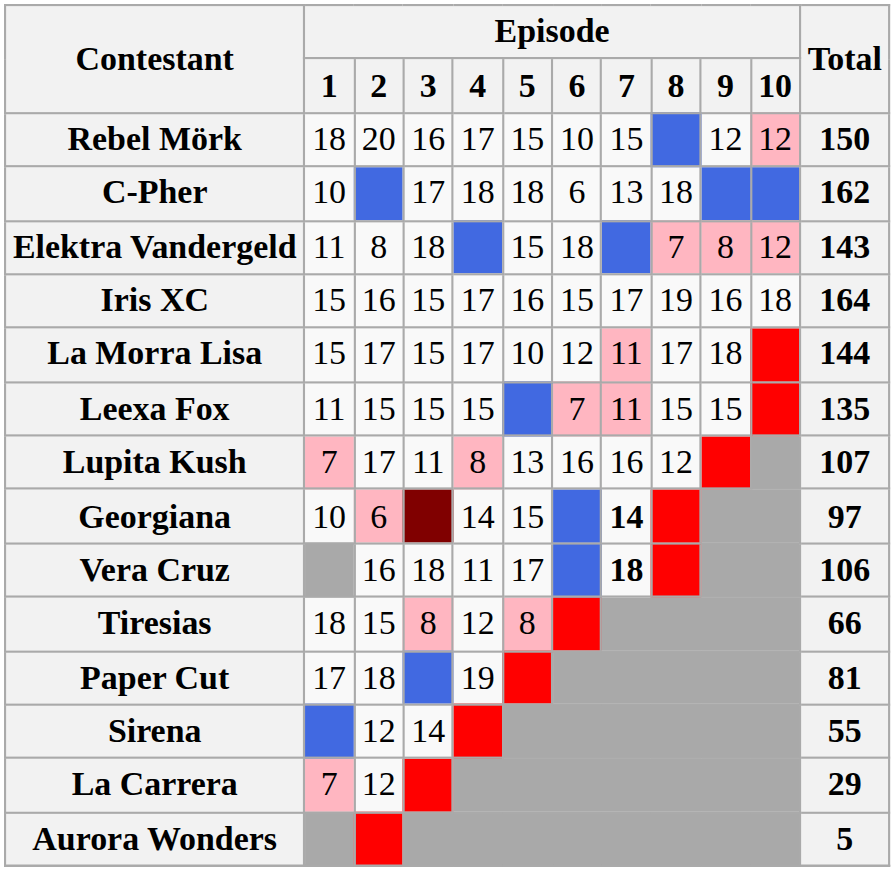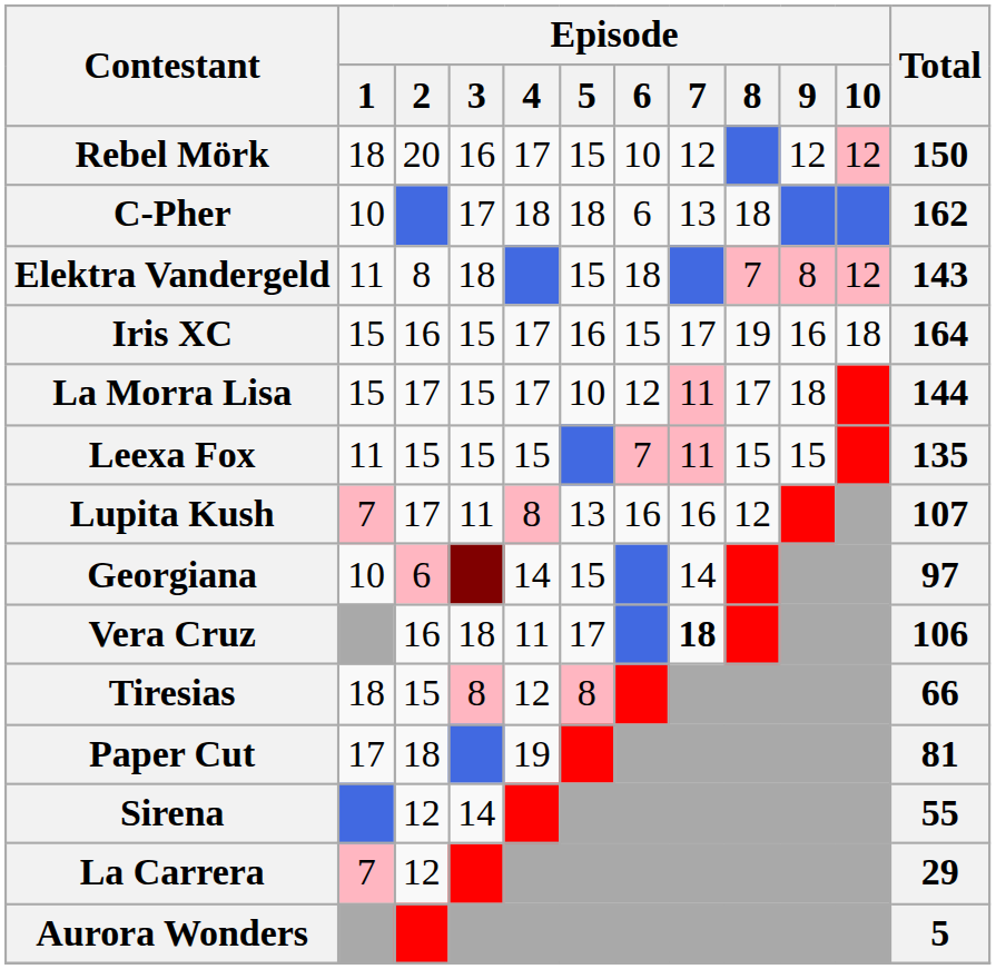 <table class="wikitable" style="text-align:center;">
 <tr>
 <th scope="col" rowspan="2">Contestant</th>
 <th scope="col" colspan="10">Episode</th>
 <th scope="col" rowspan="2">Total</th>
 </tr>
 <tr>
 <th scope="col">1</th>
 <th scope="col">2</th>
 <th scope="col">3</th>
 <th scope="col">4</th>
 <th scope="col">5</th>
 <th scope="col">6</th>
 <th scope="col">7</th>
 <th scope="col">8</th>
 <th scope="col">9</th>
 <th scope="col">10</th>
 </tr>
 <tr>
 <th scope="row">Rebel Mörk</th>
 <td>18</td>
 <td>20</td>
 <td>16</td>
 <td>17</td>
 <td>15</td>
 <td>10</td>
-<td>15</td>
+<td>12</td>
 <td bgcolor="royalblue"></td>
 <td>12</td>
 <td bgcolor="lightpink">12</td>
 <th>150</th>
 </tr>
 <tr>
 <th scope="row">C-Pher</th>
 <td>10</td>
 <td bgcolor="royalblue"></td>
 <td>17</td>
 <td>18</td>
 <td>18</td>
 <td>6</td>
 <td>13</td>
 <td>18</td>
 <td bgcolor="royalblue"></td>
 <td bgcolor="royalblue"></td>
 <th>162</th>
 </tr>
 <tr>
 <th nowrap scope="row">Elektra Vandergeld</th>
 <td>11</td>
 <td>8</td>
 <td>18</td>
 <td bgcolor="royalblue"></td>
 <td>15</td>
 <td>18</td>
 <td bgcolor="royalblue"></td>
 <td bgcolor="lightpink">7</td>
 <td bgcolor="lightpink">8</td>
 <td bgcolor="lightpink">12</td>
 <th>143</th>
 </tr>
 <tr>
 <th scope="row">Iris XC</th>
 <td>15</td>
 <td>16</td>
 <td>15</td>
 <td>17</td>
 <td>16</td>
 <td>15</td>
 <td>17</td>
 <td>19</td>
 <td>16</td>
 <td>18</td>
 <th>164</th>
 </tr>
 <tr>
 <th scope="row">La Morra Lisa</th>
 <td>15</td>
 <td>17</td>
 <td>15</td>
 <td>17</td>
 <td>10</td>
 <td>12</td>
 <td bgcolor="lightpink">11</td>
 <td>17</td>
 <td>18</td>
 <td bgcolor="red"></td>
 <th>144</th>
 </tr>
 <tr>
 <th scope="row">Leexa Fox</th>
 <td>11</td>
 <td>15</td>
 <td>15</td>
 <td>15</td>
 <td bgcolor="royalblue"></td>
 <td bgcolor="lightpink">7</td>
 <td bgcolor="lightpink">11</td>
 <td>15</td>
 <td>15</td>
 <td bgcolor="red"></td>
 <th>135</th>
 </tr>
 <tr>
 <th scope="row">Lupita Kush</th>
 <td bgcolor="lightpink">7</td>
 <td>17</td>
 <td>11</td>
 <td bgcolor="lightpink">8</td>
 <td>13</td>
 <td>16</td>
 <td>16</td>
 <td>12</td>
 <td bgcolor="red"></td>
 <td bgcolor="darkgray"></td>
 <th>107</th>
 </tr>
 <tr>
 <th scope="row">Georgiana</th>
 <td>10</td>
 <td bgcolor="lightpink">6</td>
 <td bgcolor="maroon"></td>
 <td>14</td>
 <td>15</td>
 <td bgcolor="royalblue"></td>
-<td><strong>14</strong></td>
+<td>14</td>
 <td bgcolor="red"></td>
 <td colspan="2" bgcolor="darkgray"></td>
 <th>97</th>
 </tr>
 <tr>
 <th scope="row">Vera Cruz</th>
 <td bgcolor="darkgray"></td>
 <td>16</td>
 <td>18</td>
 <td>11</td>
 <td>17</td>
 <td bgcolor="royalblue"></td>
 <td><strong>18</strong></td>
 <td bgcolor="red"></td>
 <td colspan="2" bgcolor="darkgray"></td>
 <th>106</th>
 </tr>
 <tr>
 <th scope="row">Tiresias</th>
 <td>18</td>
 <td>15</td>
 <td bgcolor="lightpink">8</td>
 <td>12</td>
 <td bgcolor="lightpink">8</td>
 <td bgcolor="red"></td>
 <td colspan="4" bgcolor="darkgray"></td>
 <th>66</th>
 </tr>
 <tr>
 <th scope="row">Paper Cut</th>
 <td>17</td>
 <td>18</td>
 <td bgcolor="royalblue"></td>
 <td>19</td>
 <td bgcolor="red"></td>
 <td colspan="5" bgcolor="darkgray"></td>
 <th>81</th>
 </tr>
 <tr>
 <th scope="row">Sirena</th>
 <td bgcolor="royalblue"></td>
 <td>12</td>
 <td>14</td>
 <td bgcolor="red"></td>
 <td colspan="6" bgcolor="darkgray"></td>
 <th>55</th>
 </tr>
 <tr>
 <th scope="row">La Carrera</th>
 <td bgcolor="lightpink">7</td>
 <td>12</td>
 <td bgcolor="red"></td>
 <td colspan="7" bgcolor="darkgray"></td>
 <th>29</th>
 </tr>
 <tr>
 <th scope="row">Aurora Wonders</th>
 <td bgcolor="darkgray"></td>
 <td bgcolor="red"></td>
 <td colspan="8" bgcolor="darkgray"></td>
 <th>5</th>
 </tr>
 <tr>
 </tr>
 </table>
